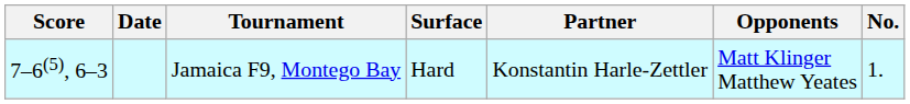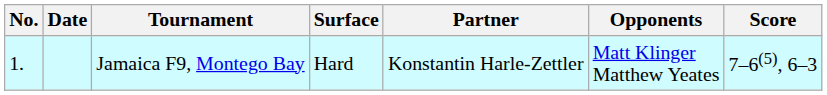 <table class="sortable wikitable">
 <tr>
-<th class="unsortable">Score</th>
+<th>No.</th>
 <th>Date</th>
 <th>Tournament</th>
 <th>Surface</th>
 <th>Partner</th>
 <th>Opponents</th>
-<th>No.</th>
+<th class="unsortable">Score</th>
 </tr>
 <tr style="background:#cffcff;">
-<td>7–6<sup>(5)</sup>, 6–3</td>
+<td>1.</td>
 <td></td>
 <td>Jamaica F9, <a href='#'>Montego Bay</a></td>
 <td>Hard</td>
 <td> Konstantin Harle-Zettler</td>
 <td> <a href='#'>Matt Klinger</a> <br>  Matthew Yeates</td>
-<td>1.</td>
+<td>7–6<sup>(5)</sup>, 6–3</td>
 </tr>
 </table>
